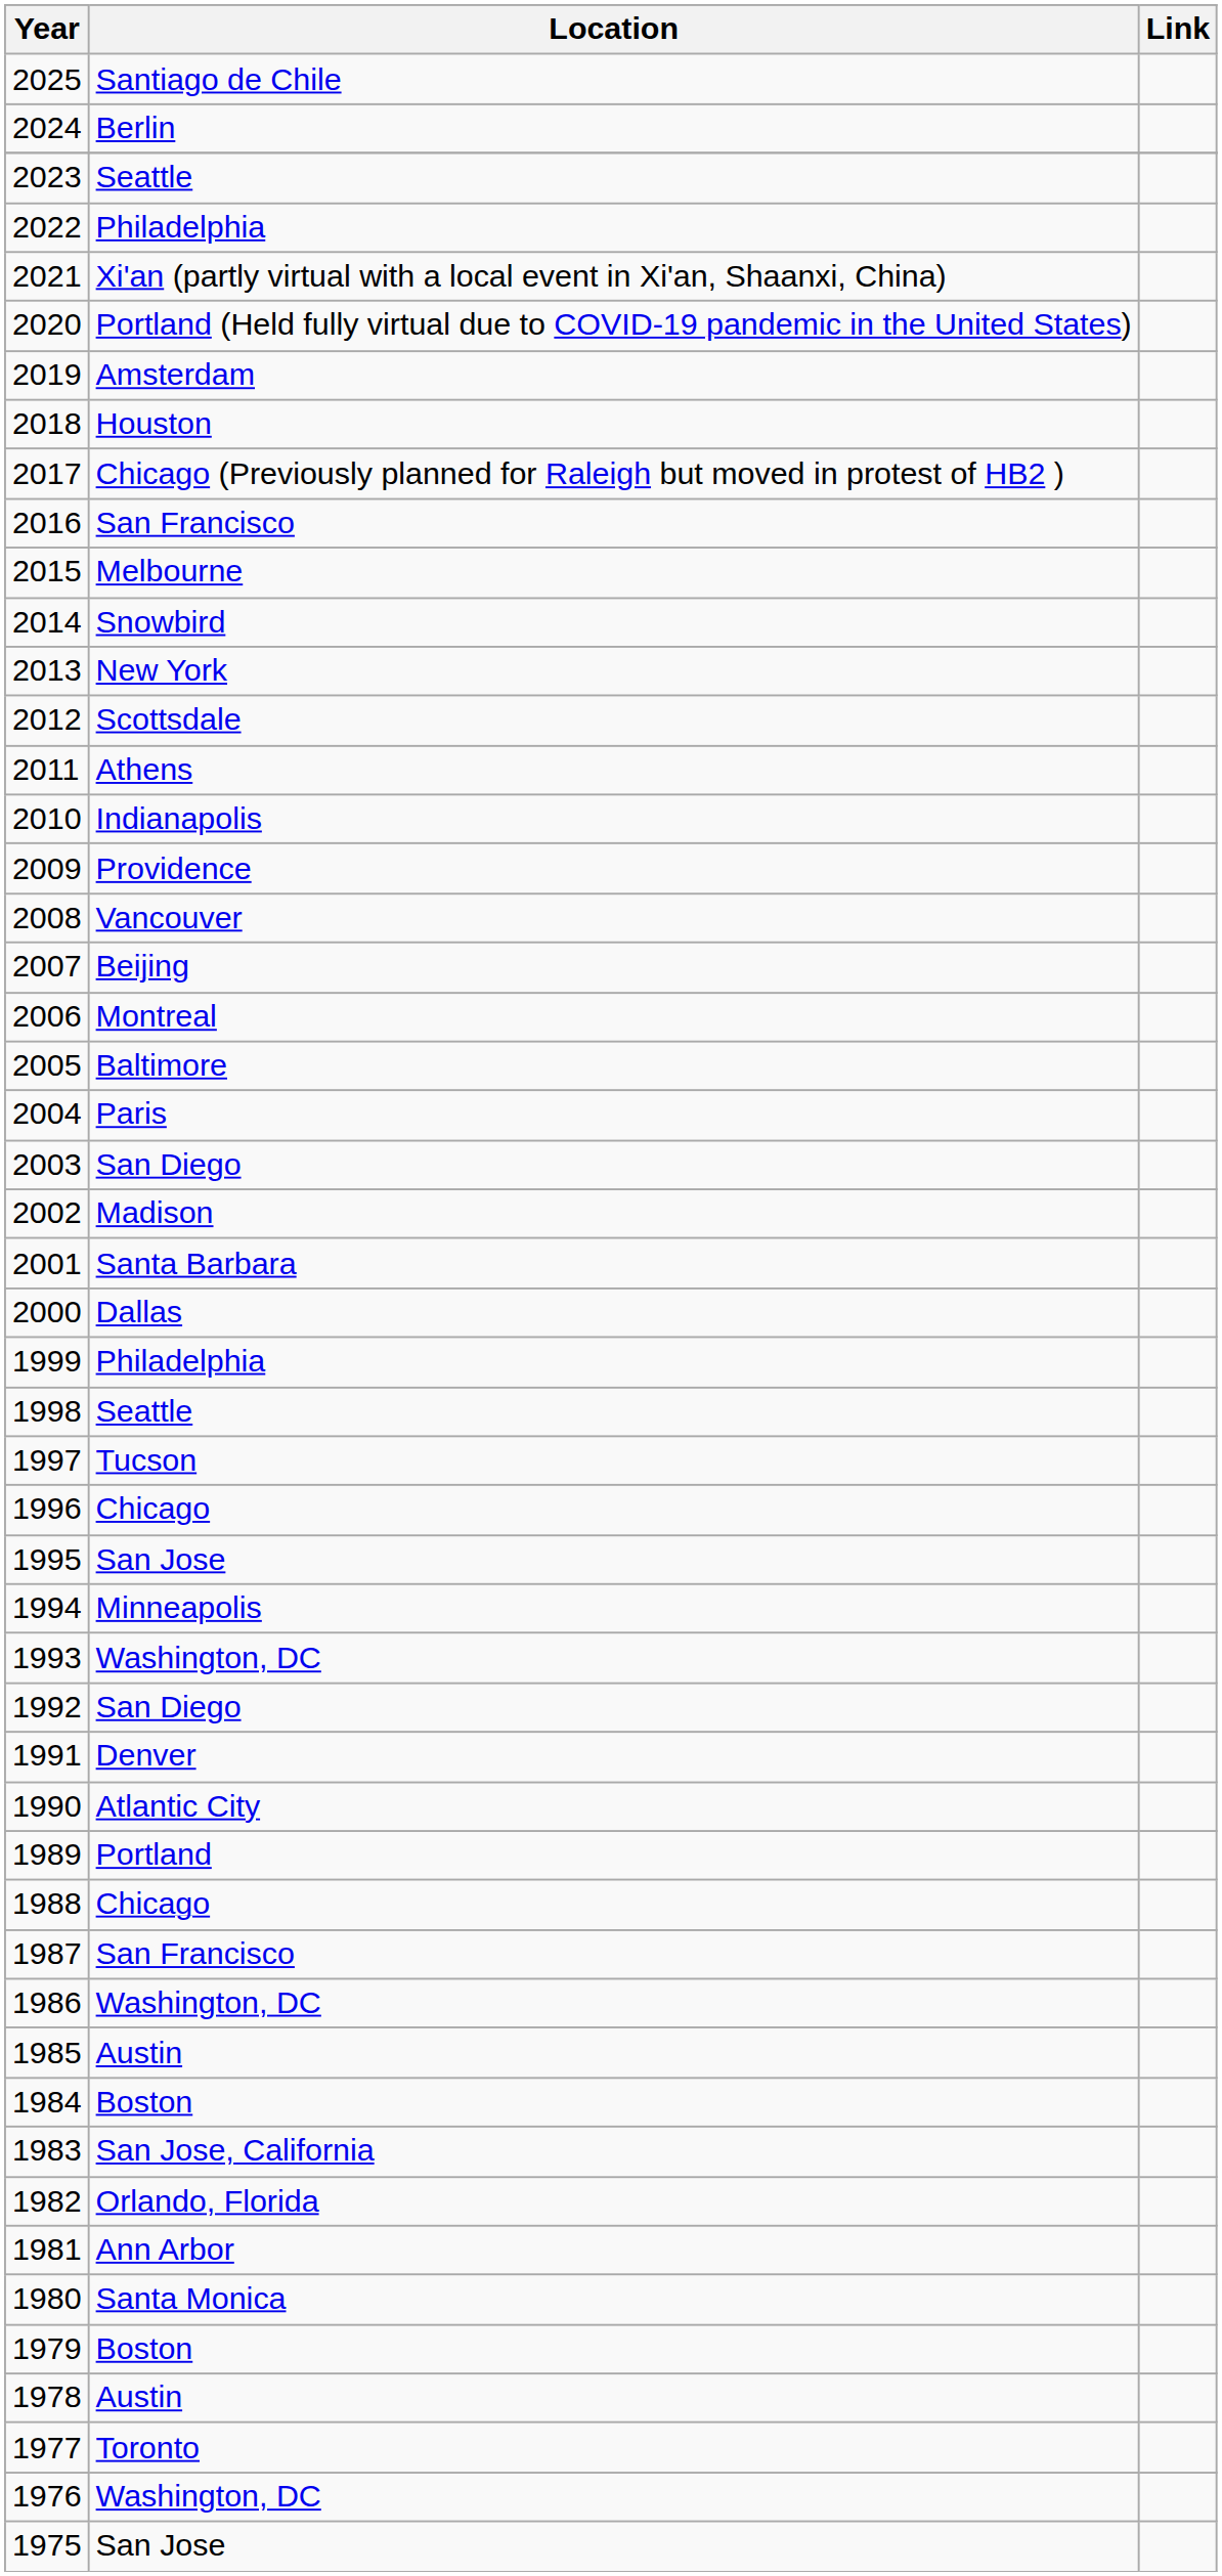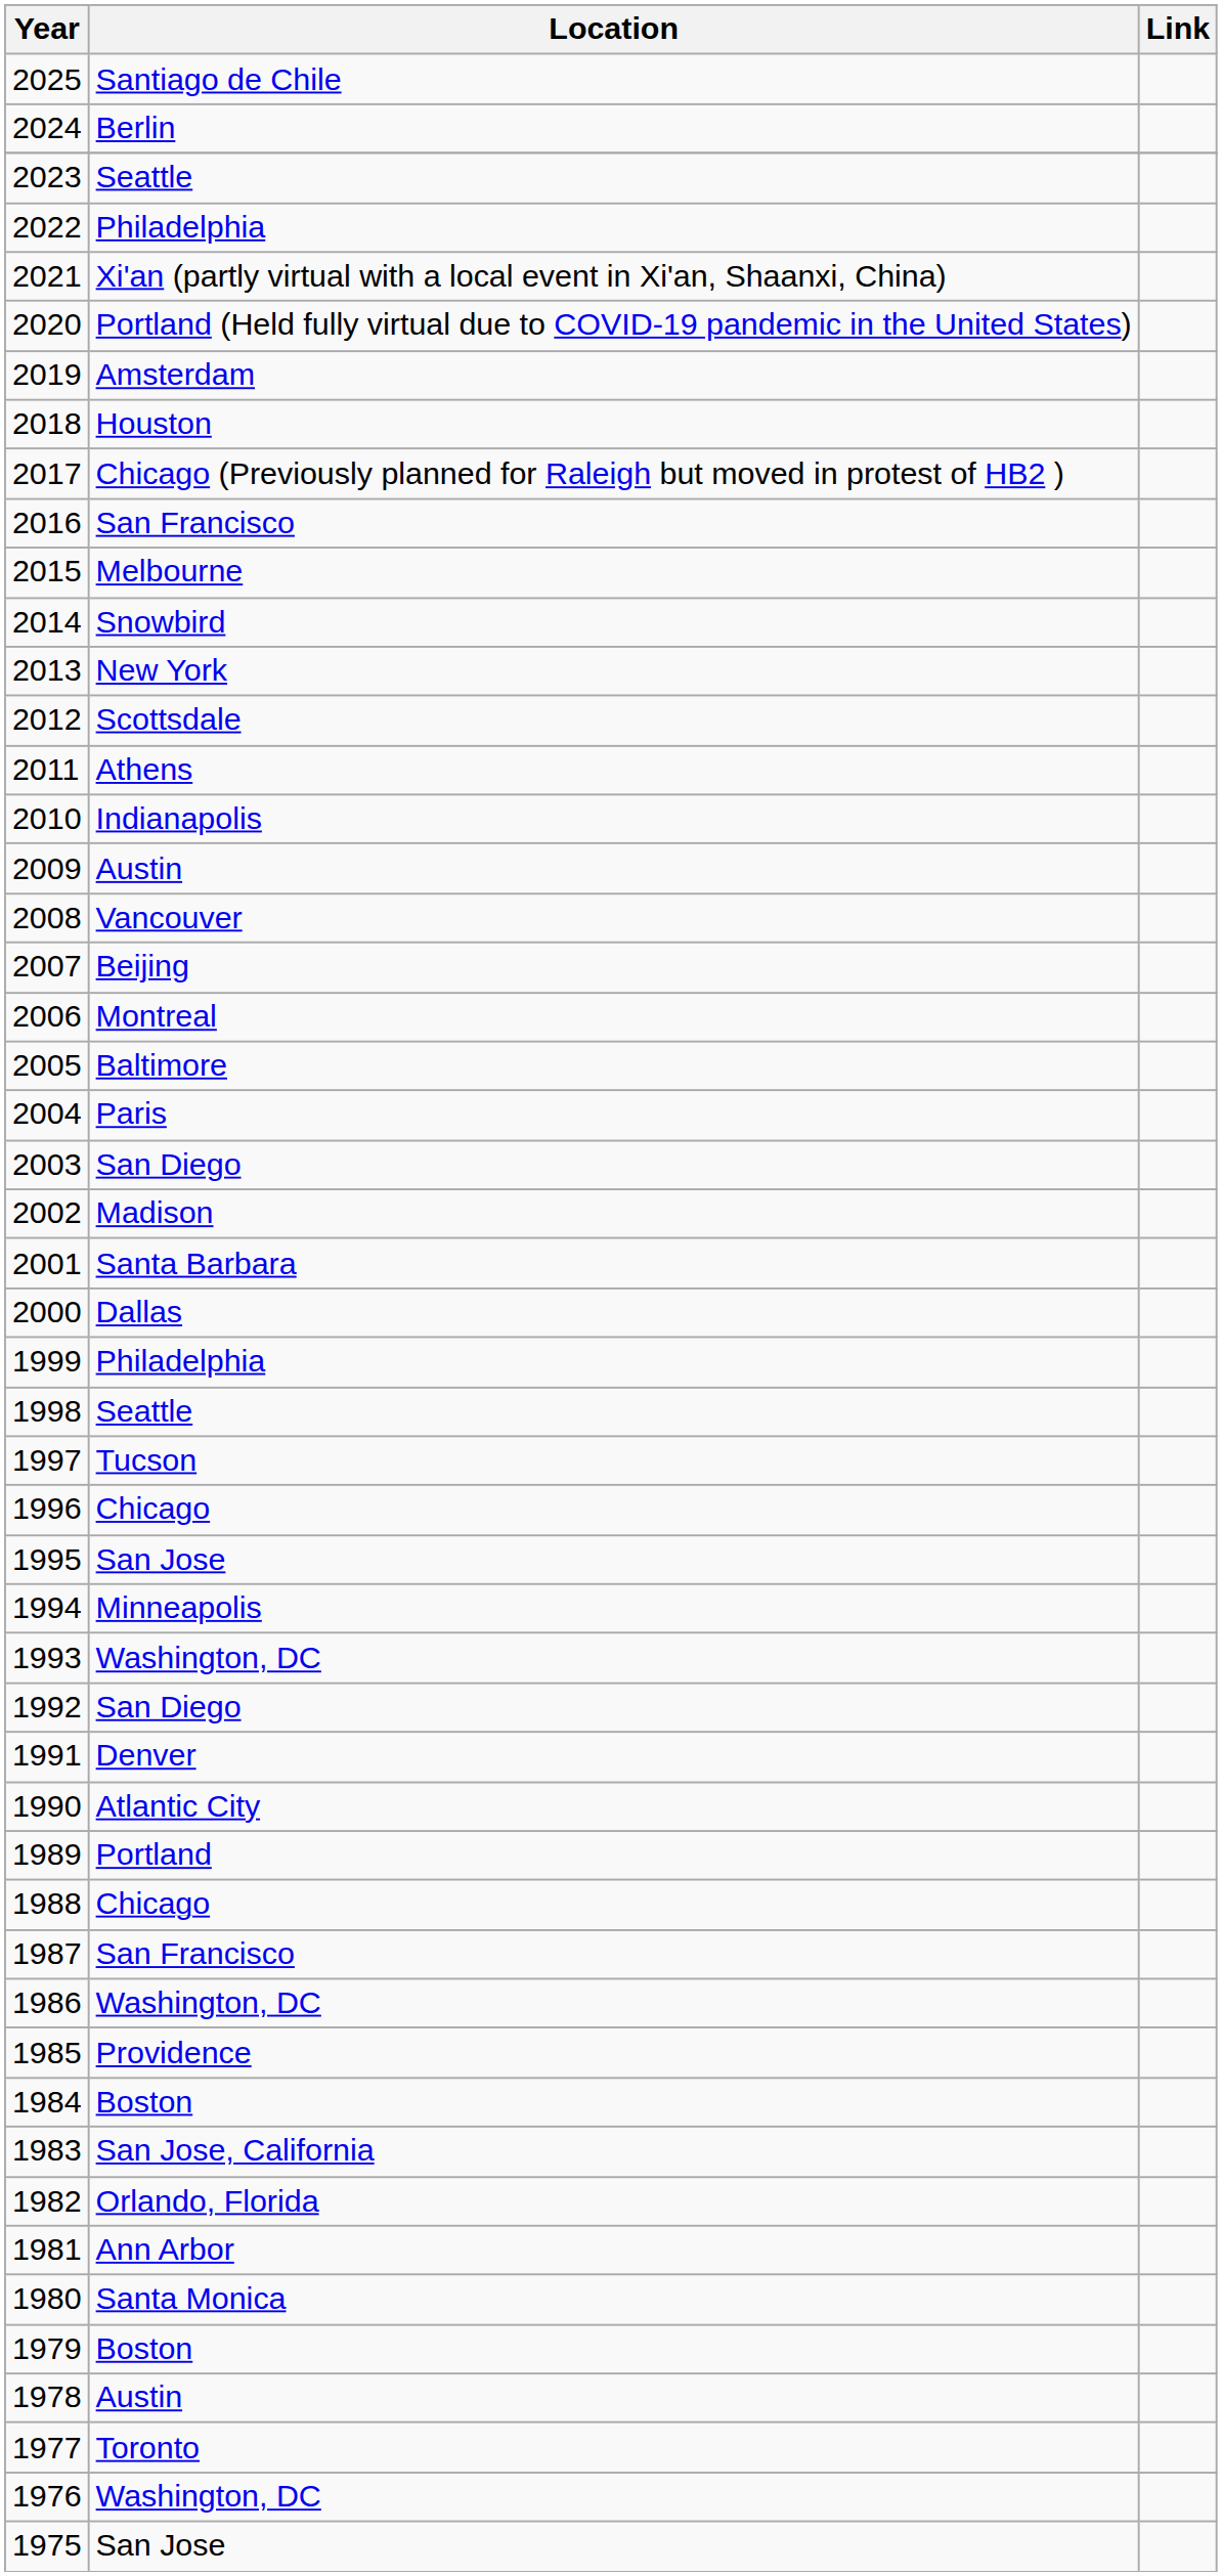 <table class="wikitable sortable">
 <tr>
 <th>Year</th>
 <th>Location</th>
 <th class=unsortable>Link</th>
 </tr>
 <tr>
 <td>2025</td>
 <td><a href='#'>Santiago de Chile</a></td>
 <td></td>
 </tr>
 <tr>
 <td>2024</td>
 <td><a href='#'>Berlin</a></td>
 <td></td>
 </tr>
 <tr>
 </tr>
 <tr>
 <td>2023</td>
 <td><a href='#'>Seattle</a></td>
 <td></td>
 </tr>
 <tr>
 <td>2022</td>
 <td><a href='#'>Philadelphia</a></td>
 <td></td>
 </tr>
 <tr>
 <td>2021</td>
 <td><a href='#'>Xi'an</a> (partly virtual with a local event in Xi'an, Shaanxi, China)</td>
 <td></td>
 </tr>
 <tr>
 <td>2020</td>
 <td><a href='#'>Portland</a> (Held fully virtual due to <a href='#'>COVID-19 pandemic in the United States</a>)</td>
 <td></td>
 </tr>
 <tr>
 <td>2019</td>
 <td><a href='#'>Amsterdam</a></td>
 <td></td>
 </tr>
 <tr>
 <td>2018</td>
 <td><a href='#'>Houston</a></td>
 <td></td>
 </tr>
 <tr>
 <td>2017</td>
 <td><a href='#'>Chicago</a> (Previously planned for <a href='#'>Raleigh</a> but moved in protest of <a href='#'>HB2</a> )</td>
 <td></td>
 </tr>
 <tr>
 <td>2016</td>
 <td><a href='#'>San Francisco</a></td>
 <td></td>
 </tr>
 <tr>
 <td>2015</td>
 <td><a href='#'>Melbourne</a></td>
 <td></td>
 </tr>
 <tr>
 <td>2014</td>
 <td><a href='#'>Snowbird</a></td>
 <td></td>
 </tr>
 <tr>
 <td>2013</td>
 <td><a href='#'>New York</a></td>
 <td></td>
 </tr>
 <tr>
 <td>2012</td>
 <td><a href='#'>Scottsdale</a></td>
 <td></td>
 </tr>
 <tr>
 <td>2011</td>
 <td><a href='#'>Athens</a></td>
 <td></td>
 </tr>
 <tr>
 <td>2010</td>
 <td><a href='#'>Indianapolis</a></td>
 <td></td>
 </tr>
 <tr>
 <td>2009</td>
-<td><a href='#'>Providence</a></td>
+<td><a href='#'>Austin</a></td>
 <td></td>
 </tr>
 <tr>
 <td>2008</td>
 <td><a href='#'>Vancouver</a></td>
 <td></td>
 </tr>
 <tr>
 <td>2007</td>
 <td><a href='#'>Beijing</a></td>
 <td></td>
 </tr>
 <tr>
 <td>2006</td>
 <td><a href='#'>Montreal</a></td>
 <td></td>
 </tr>
 <tr>
 <td>2005</td>
 <td><a href='#'>Baltimore</a></td>
 <td></td>
 </tr>
 <tr>
 <td>2004</td>
 <td><a href='#'>Paris</a></td>
 <td></td>
 </tr>
 <tr>
 <td>2003</td>
 <td><a href='#'>San Diego</a></td>
 <td></td>
 </tr>
 <tr>
 <td>2002</td>
 <td><a href='#'>Madison</a></td>
 <td></td>
 </tr>
 <tr>
 <td>2001</td>
 <td><a href='#'>Santa Barbara</a></td>
 <td></td>
 </tr>
 <tr>
 <td>2000</td>
 <td><a href='#'>Dallas</a></td>
 <td></td>
 </tr>
 <tr>
 <td>1999</td>
 <td><a href='#'>Philadelphia</a></td>
 <td></td>
 </tr>
 <tr>
 <td>1998</td>
 <td><a href='#'>Seattle</a></td>
 <td></td>
 </tr>
 <tr>
 <td>1997</td>
 <td><a href='#'>Tucson</a></td>
 <td></td>
 </tr>
 <tr>
 <td>1996</td>
 <td><a href='#'>Chicago</a></td>
 <td></td>
 </tr>
 <tr>
 <td>1995</td>
 <td><a href='#'>San Jose</a></td>
 <td></td>
 </tr>
 <tr>
 <td>1994</td>
 <td><a href='#'>Minneapolis</a></td>
 <td></td>
 </tr>
 <tr>
 <td>1993</td>
 <td><a href='#'>Washington, DC</a></td>
 <td></td>
 </tr>
 <tr>
 <td>1992</td>
 <td><a href='#'>San Diego</a></td>
 <td></td>
 </tr>
 <tr>
 <td>1991</td>
 <td><a href='#'>Denver</a></td>
 <td></td>
 </tr>
 <tr>
 <td>1990</td>
 <td><a href='#'>Atlantic City</a></td>
 <td></td>
 </tr>
 <tr>
 <td>1989</td>
 <td><a href='#'>Portland</a></td>
 <td></td>
 </tr>
 <tr>
 <td>1988</td>
 <td><a href='#'>Chicago</a></td>
 <td></td>
 </tr>
 <tr>
 <td>1987</td>
 <td><a href='#'>San Francisco</a></td>
 <td></td>
 </tr>
 <tr>
 <td>1986</td>
 <td><a href='#'>Washington, DC</a></td>
 <td></td>
 </tr>
 <tr>
 <td>1985</td>
-<td><a href='#'>Austin</a></td>
+<td><a href='#'>Providence</a></td>
 <td></td>
 </tr>
 <tr>
 <td>1984</td>
 <td><a href='#'>Boston</a></td>
 <td></td>
 </tr>
 <tr>
 <td>1983</td>
 <td><a href='#'>San Jose, California</a></td>
 <td></td>
 </tr>
 <tr>
 <td>1982</td>
 <td><a href='#'>Orlando, Florida</a></td>
 <td></td>
 </tr>
 <tr>
 <td>1981</td>
 <td><a href='#'>Ann Arbor</a></td>
 <td></td>
 </tr>
 <tr>
 <td>1980</td>
 <td><a href='#'>Santa Monica</a></td>
 <td></td>
 </tr>
 <tr>
 <td>1979</td>
 <td><a href='#'>Boston</a></td>
 <td></td>
 </tr>
 <tr>
 <td>1978</td>
 <td><a href='#'>Austin</a></td>
 <td></td>
 </tr>
 <tr>
 <td>1977</td>
 <td><a href='#'>Toronto</a></td>
 <td></td>
 </tr>
 <tr>
 <td>1976</td>
 <td><a href='#'>Washington, DC</a></td>
 <td></td>
 </tr>
 <tr>
 <td>1975</td>
 <td>San Jose</td>
 <td></td>
 </tr>
 </table>
